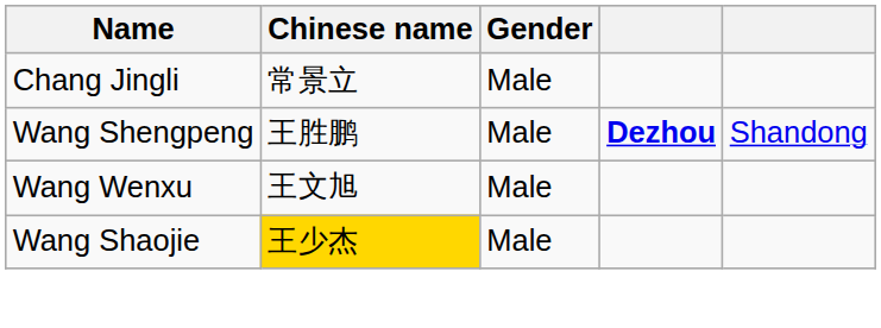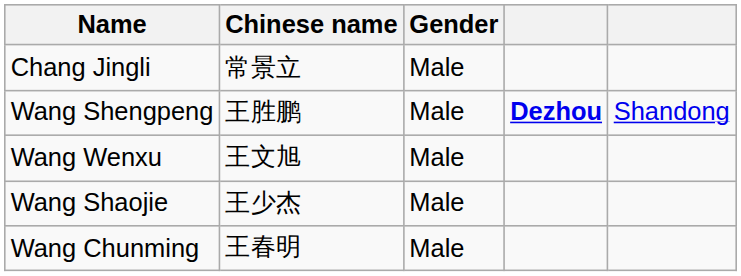 <table class="wikitable mw-collapsible">
 <tr>
 <th>Name</th>
 <th>Chinese name</th>
 <th>Gender</th>
 <th></th>
 <th></th>
 </tr>
 <tr>
 <td>Chang Jingli</td>
 <td>常景立</td>
 <td>Male</td>
 <td></td>
 <td></td>
 </tr>
 <tr>
 <td>Wang Shengpeng</td>
 <td>王胜鹏</td>
 <td>Male</td>
 <td><strong><a href='#'>Dezhou</a></strong></td>
 <td><a href='#'>Shandong</a></td>
 </tr>
 <tr>
 <td>Wang Wenxu</td>
 <td>王文旭</td>
 <td>Male</td>
 <td></td>
 <td></td>
 </tr>
 <tr>
 <td>Wang Shaojie</td>
-<td style="background: gold;">王少杰</td>
+<td>王少杰</td>
+<td>Male</td>
+<td></td>
+<td></td>
+</tr>
+<tr>
+<td>Wang Chunming</td>
+<td>王春明</td>
 <td>Male</td>
 <td></td>
 <td></td>
 </tr>
 </table>
